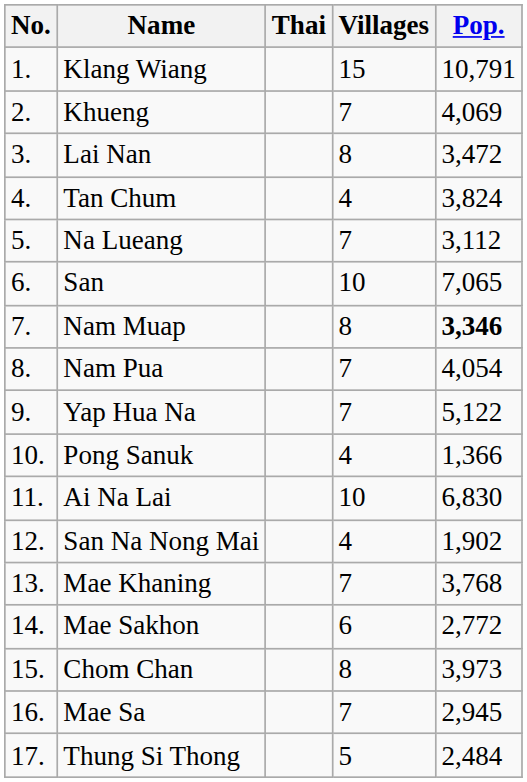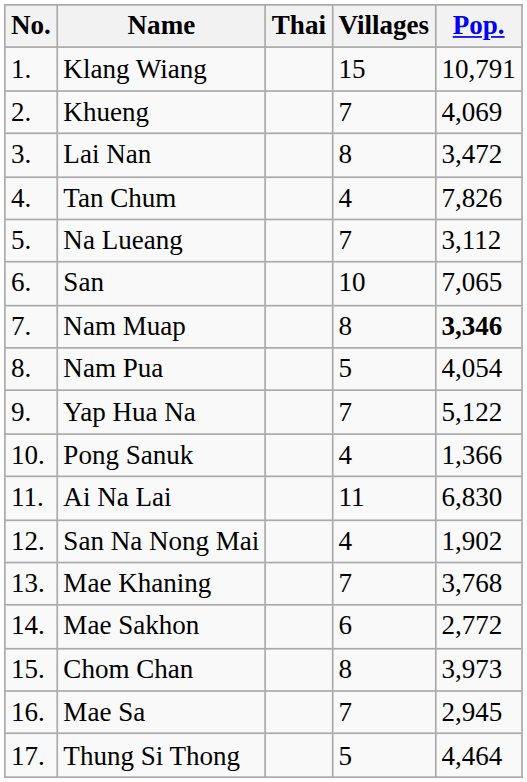 <table class="wikitable sortable">
 <tr>
 <th>No.</th>
 <th>Name</th>
 <th>Thai</th>
 <th>Villages</th>
 <th><a href='#'>Pop.</a></th>
 </tr>
 <tr>
 <td>1.</td>
 <td>Klang Wiang</td>
 <td></td>
 <td>15</td>
 <td>10,791</td>
 </tr>
 <tr>
 <td>2.</td>
 <td>Khueng</td>
 <td></td>
 <td>7</td>
 <td>4,069</td>
 </tr>
 <tr>
 <td>3.</td>
 <td>Lai Nan</td>
 <td></td>
 <td>8</td>
 <td>3,472</td>
 </tr>
 <tr>
 <td>4.</td>
 <td>Tan Chum</td>
 <td></td>
 <td>4</td>
-<td>3,824</td>
+<td>7,826</td>
 </tr>
 <tr>
 <td>5.</td>
 <td>Na Lueang</td>
 <td></td>
 <td>7</td>
 <td>3,112</td>
 </tr>
 <tr>
 <td>6.</td>
 <td>San</td>
 <td></td>
 <td>10</td>
 <td>7,065</td>
 </tr>
 <tr>
 <td>7.</td>
 <td>Nam Muap</td>
 <td></td>
 <td>8</td>
 <td><strong>3,346</strong></td>
 </tr>
 <tr>
 <td>8.</td>
 <td>Nam Pua</td>
 <td></td>
-<td>7</td>
+<td>5</td>
 <td>4,054</td>
 </tr>
 <tr>
 <td>9.</td>
 <td>Yap Hua Na</td>
 <td></td>
 <td>7</td>
 <td>5,122</td>
 </tr>
 <tr>
 <td>10.</td>
 <td>Pong Sanuk</td>
 <td></td>
 <td>4</td>
 <td>1,366</td>
 </tr>
 <tr>
 <td>11.</td>
 <td>Ai Na Lai</td>
 <td></td>
-<td>10</td>
+<td>11</td>
 <td>6,830</td>
 </tr>
 <tr>
 <td>12.</td>
 <td>San Na Nong Mai</td>
 <td></td>
 <td>4</td>
 <td>1,902</td>
 </tr>
 <tr>
 <td>13.</td>
 <td>Mae Khaning</td>
 <td></td>
 <td>7</td>
 <td>3,768</td>
 </tr>
 <tr>
 <td>14.</td>
 <td>Mae Sakhon</td>
 <td></td>
 <td>6</td>
 <td>2,772</td>
 </tr>
 <tr>
 <td>15.</td>
 <td>Chom Chan</td>
 <td></td>
 <td>8</td>
 <td>3,973</td>
 </tr>
 <tr>
 <td>16.</td>
 <td>Mae Sa</td>
 <td></td>
 <td>7</td>
 <td>2,945</td>
 </tr>
 <tr>
 <td>17.</td>
 <td>Thung Si Thong</td>
 <td></td>
 <td>5</td>
-<td>2,484</td>
+<td>4,464</td>
 </tr>
 </table>
